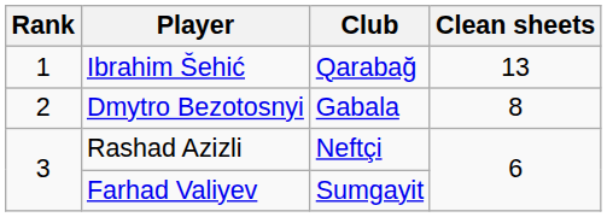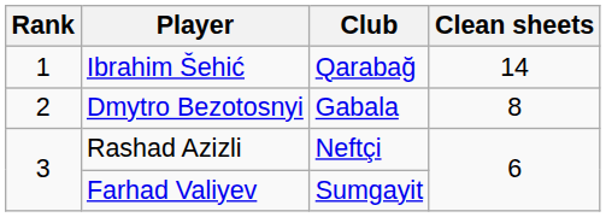 <table class="wikitable">
 <tr>
 <th>Rank</th>
 <th>Player</th>
 <th>Club</th>
 <th>Clean sheets</th>
 </tr>
 <tr>
 <td rowspan=1 align=center>1</td>
 <td> <a href='#'>Ibrahim Šehić</a></td>
 <td><a href='#'>Qarabağ</a></td>
-<td rowspan=1 align=center>13</td>
+<td rowspan=1 align=center>14</td>
 </tr>
 <tr>
 <td rowspan=1 align=center>2</td>
 <td> <a href='#'>Dmytro Bezotosnyi</a></td>
 <td><a href='#'>Gabala</a></td>
 <td rowspan=1 align=center>8</td>
 </tr>
 <tr>
 <td rowspan=2 align=center>3</td>
 <td> Rashad Azizli</td>
 <td><a href='#'>Neftçi</a></td>
 <td rowspan=2 align=center>6</td>
 </tr>
 <tr>
 <td> <a href='#'>Farhad Valiyev</a></td>
 <td><a href='#'>Sumgayit</a></td>
 </tr>
 </table>
